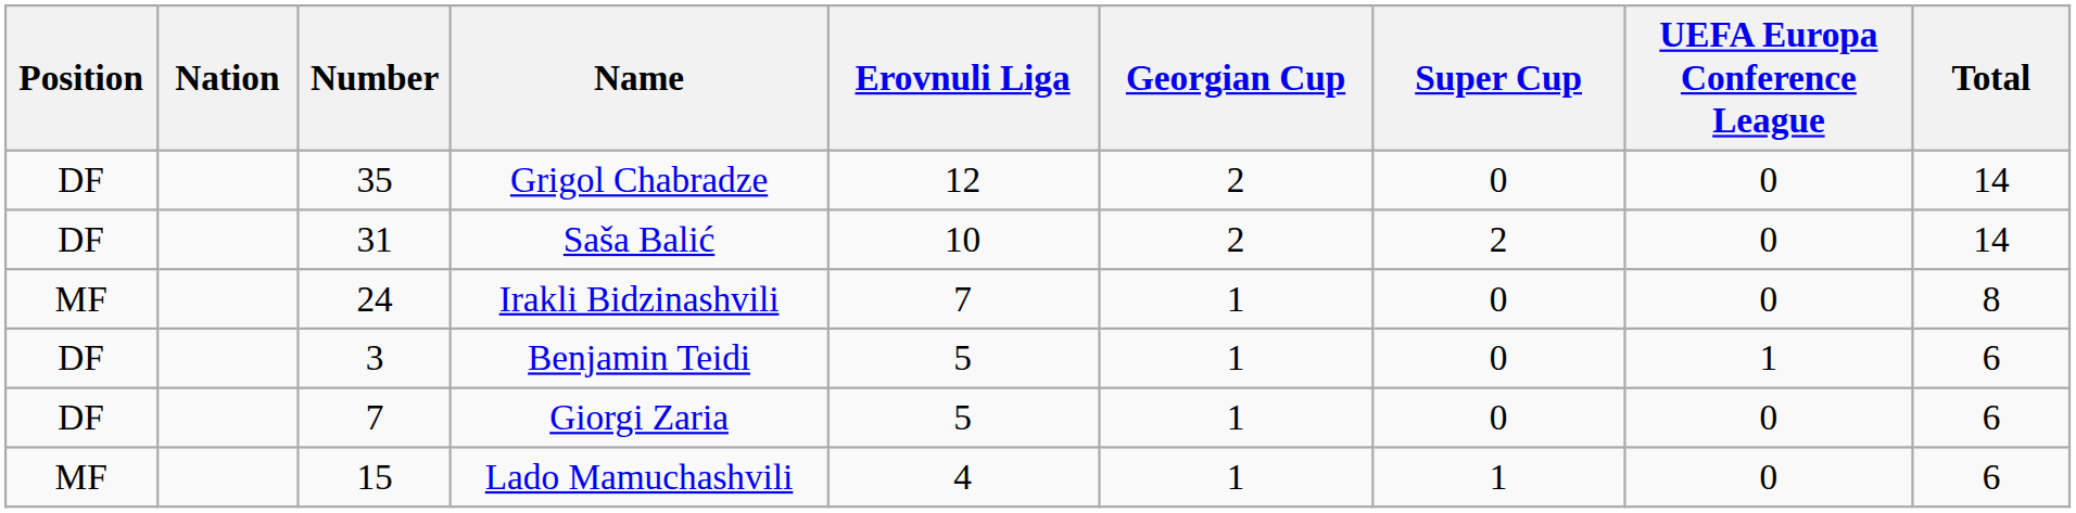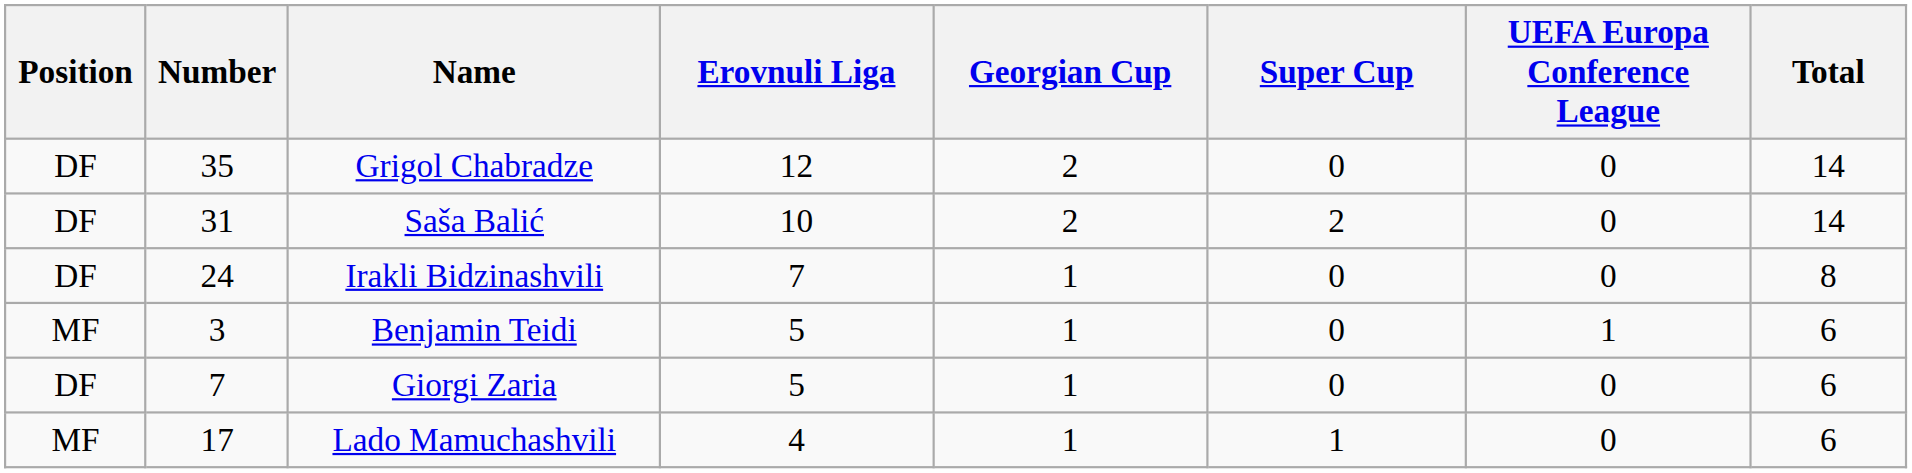 <table class="wikitable" style="font-size: 95%; text-align: center;">
 <tr>
 <th width=60>Position</th>
-<th width=60>Nation</th>
 <th width=60>Number</th>
 <th width=200>Name</th>
 <th width=150><a href='#'>Erovnuli Liga</a></th>
 <th width=150><a href='#'>Georgian Cup</a></th>
 <th width=150><a href='#'>Super Cup</a></th>
 <th width=150><a href='#'>UEFA Europa Conference League</a></th>
 <th width=80>Total</th>
 </tr>
 <tr>
 <td>DF</td>
-<td></td>
 <td>35</td>
 <td><a href='#'>Grigol Chabradze</a></td>
 <td>12</td>
 <td>2</td>
 <td>0</td>
 <td>0</td>
 <td>14</td>
 </tr>
 <tr>
 <td>DF</td>
-<td></td>
 <td>31</td>
 <td><a href='#'>Saša Balić</a></td>
 <td>10</td>
 <td>2</td>
 <td>2</td>
 <td>0</td>
 <td>14</td>
 </tr>
 <tr>
-<td>MF</td>
-<td></td>
+<td>DF</td>
 <td>24</td>
 <td><a href='#'>Irakli Bidzinashvili</a></td>
 <td>7</td>
 <td>1</td>
 <td>0</td>
 <td>0</td>
 <td>8</td>
 </tr>
 <tr>
-<td>DF</td>
-<td></td>
+<td>MF</td>
 <td>3</td>
 <td><a href='#'>Benjamin Teidi</a></td>
 <td>5</td>
 <td>1</td>
 <td>0</td>
 <td>1</td>
 <td>6</td>
 </tr>
 <tr>
 <td>DF</td>
-<td></td>
 <td>7</td>
 <td><a href='#'>Giorgi Zaria</a></td>
 <td>5</td>
 <td>1</td>
 <td>0</td>
 <td>0</td>
 <td>6</td>
 </tr>
 <tr>
 <td>MF</td>
-<td></td>
-<td>15</td>
+<td>17</td>
 <td><a href='#'>Lado Mamuchashvili</a></td>
 <td>4</td>
 <td>1</td>
 <td>1</td>
 <td>0</td>
 <td>6</td>
 </tr>
 </table>
